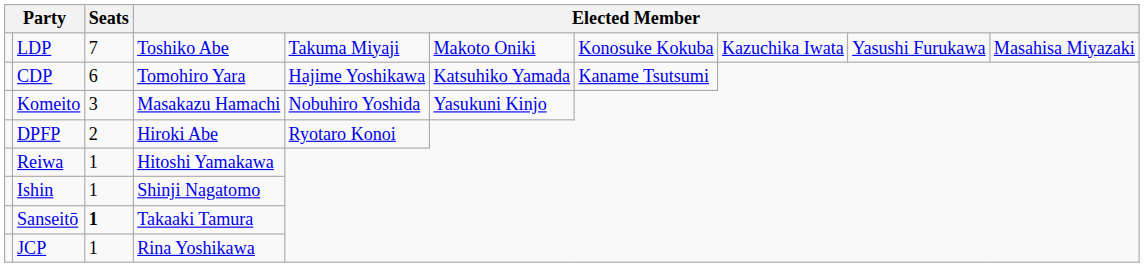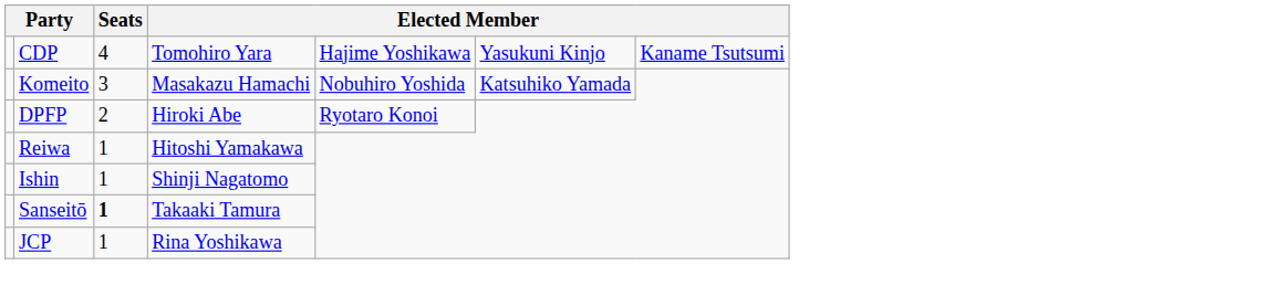 <table class="wikitable">
 <tr>
 <th colspan=2>Party</th>
 <th>Seats</th>
 <th colspan=7>Elected Member</th>
 </tr>
 <tr>
 <td bgcolor=></td>
-<td><a href='#'>LDP</a></td>
-<td>7</td>
-<td><a href='#'>Toshiko Abe</a></td>
-<td><a href='#'>Takuma Miyaji</a></td>
-<td><a href='#'>Makoto Oniki</a></td>
-<td><a href='#'>Konosuke Kokuba</a></td>
-<td><a href='#'>Kazuchika Iwata</a></td>
-<td><a href='#'>Yasushi Furukawa</a></td>
-<td><a href='#'>Masahisa Miyazaki</a></td>
-</tr>
-<tr>
-<td bgcolor=></td>
 <td><a href='#'>CDP</a></td>
-<td>6</td>
+<td>4</td>
 <td><a href='#'>Tomohiro Yara</a></td>
 <td><a href='#'>Hajime Yoshikawa</a></td>
-<td><a href='#'>Katsuhiko Yamada</a></td>
+<td><a href='#'>Yasukuni Kinjo</a></td>
 <td><a href='#'>Kaname Tsutsumi</a></td>
 </tr>
 <tr>
 <td bgcolor=></td>
 <td><a href='#'>Komeito</a></td>
 <td>3</td>
 <td><a href='#'>Masakazu Hamachi</a></td>
 <td><a href='#'>Nobuhiro Yoshida</a></td>
-<td><a href='#'>Yasukuni Kinjo</a></td>
+<td><a href='#'>Katsuhiko Yamada</a></td>
 </tr>
 <tr>
 <td bgcolor=></td>
 <td><a href='#'>DPFP</a></td>
 <td>2</td>
 <td><a href='#'>Hiroki Abe</a></td>
 <td><a href='#'>Ryotaro Konoi</a></td>
 </tr>
 <tr>
 <td bgcolor=></td>
 <td><a href='#'>Reiwa</a></td>
 <td>1</td>
 <td><a href='#'>Hitoshi Yamakawa</a></td>
 </tr>
 <tr>
 <td bgcolor=></td>
 <td><a href='#'>Ishin</a></td>
 <td>1</td>
 <td><a href='#'>Shinji Nagatomo</a></td>
 </tr>
 <tr>
 <td bgcolor=></td>
 <td><a href='#'>Sanseitō</a></td>
 <td><strong>1</strong></td>
 <td><a href='#'>Takaaki Tamura</a></td>
 </tr>
 <tr>
 <td bgcolor=></td>
 <td><a href='#'>JCP</a></td>
 <td>1</td>
 <td bgcolor=><a href='#'>Rina Yoshikawa</a></td>
 </tr>
 </table>
